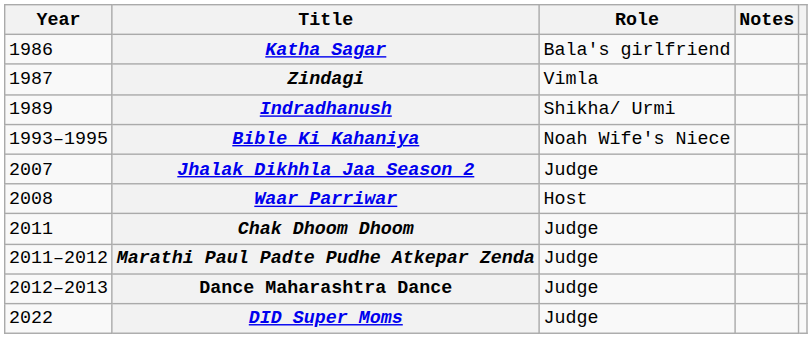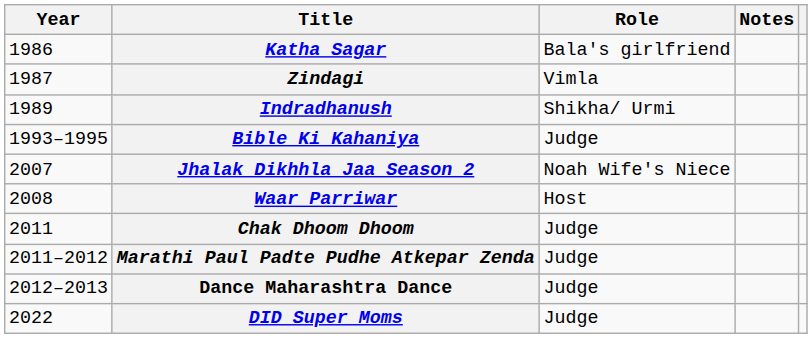 <table class="wikitable plainrowheaders sortable" style="margin-right: 0;">
 <tr>
 <th scope="col">Year</th>
 <th scope="col">Title</th>
 <th scope="col">Role</th>
 <th scope="col" class="unsortable">Notes</th>
 <th scope="col" class="unsortable"></th>
 </tr>
 <tr>
 <td>1986</td>
 <th scope="row"><em><a href='#'>Katha Sagar</a></em></th>
 <td>Bala's girlfriend</td>
 <td></td>
 <td style="text-align: center;"></td>
 </tr>
 <tr>
 <td>1987</td>
 <th scope="row"><em>Zindagi</em></th>
 <td>Vimla</td>
 <td></td>
 <td style="text-align: center;"></td>
 </tr>
 <tr>
 <td>1989</td>
 <th scope="row"><em><a href='#'>Indradhanush</a></em></th>
 <td>Shikha/ Urmi</td>
 <td></td>
 <td style="text-align: center;"></td>
 </tr>
 <tr>
 <td>1993–1995</td>
 <th scope="row"><em><a href='#'>Bible Ki Kahaniya</a></em></th>
-<td>Noah Wife's Niece</td>
+<td>Judge</td>
 <td></td>
 <td style="text-align: center;"></td>
 </tr>
 <tr>
 <td>2007</td>
 <th scope="row"><em><a href='#'>Jhalak Dikhhla Jaa Season 2</a></em></th>
-<td>Judge</td>
+<td>Noah Wife's Niece</td>
 <td></td>
 <td style="text-align: center;"></td>
 </tr>
 <tr>
 <td>2008</td>
 <th scope="row"><em><a href='#'>Waar Parriwar</a></em></th>
 <td>Host</td>
 <td></td>
 <td style="text-align: center;"></td>
 </tr>
 <tr>
 <td>2011</td>
 <th scope="row"><em>Chak Dhoom Dhoom</em></th>
 <td>Judge</td>
 <td></td>
 <td style="text-align: center;"></td>
 </tr>
 <tr>
 <td>2011–2012</td>
 <th scope="row"><em>Marathi Paul Padte Pudhe Atkepar Zenda</em></th>
 <td>Judge</td>
 <td></td>
 <td></td>
 </tr>
 <tr>
 <td>2012–2013</td>
 <th scope="row">Dance Maharashtra Dance</th>
 <td>Judge</td>
 <td></td>
 <td style="text-align: center;"></td>
 </tr>
 <tr>
 <td>2022</td>
 <th scope="row"><em><a href='#'> DID Super Moms</a></em></th>
 <td>Judge</td>
 <td></td>
 <td style="text-align: center;"></td>
 </tr>
 </table>
